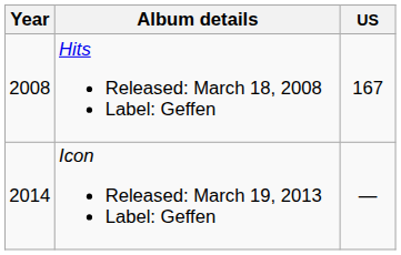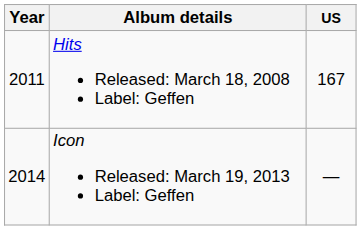 <table class="wikitable" style="text-align:center;">
 <tr>
 <th>Year</th>
 <th style="width:240px;">Album details</th>
 <th style="width:3em;font-size:85%">US<br></th>
 </tr>
 <tr>
-<td>2008</td>
+<td>2011</td>
 <td style="text-align:left;"><em><a href='#'>Hits</a></em><br><ul><li>Released: March 18, 2008</li><li>Label: Geffen</li></ul></td>
 <td>167</td>
 </tr>
 <tr>
 <td>2014</td>
 <td style="text-align:left;"><em>Icon</em><br><ul><li>Released: March 19, 2013</li><li>Label: Geffen</li></ul></td>
 <td>—</td>
 </tr>
 </table>
